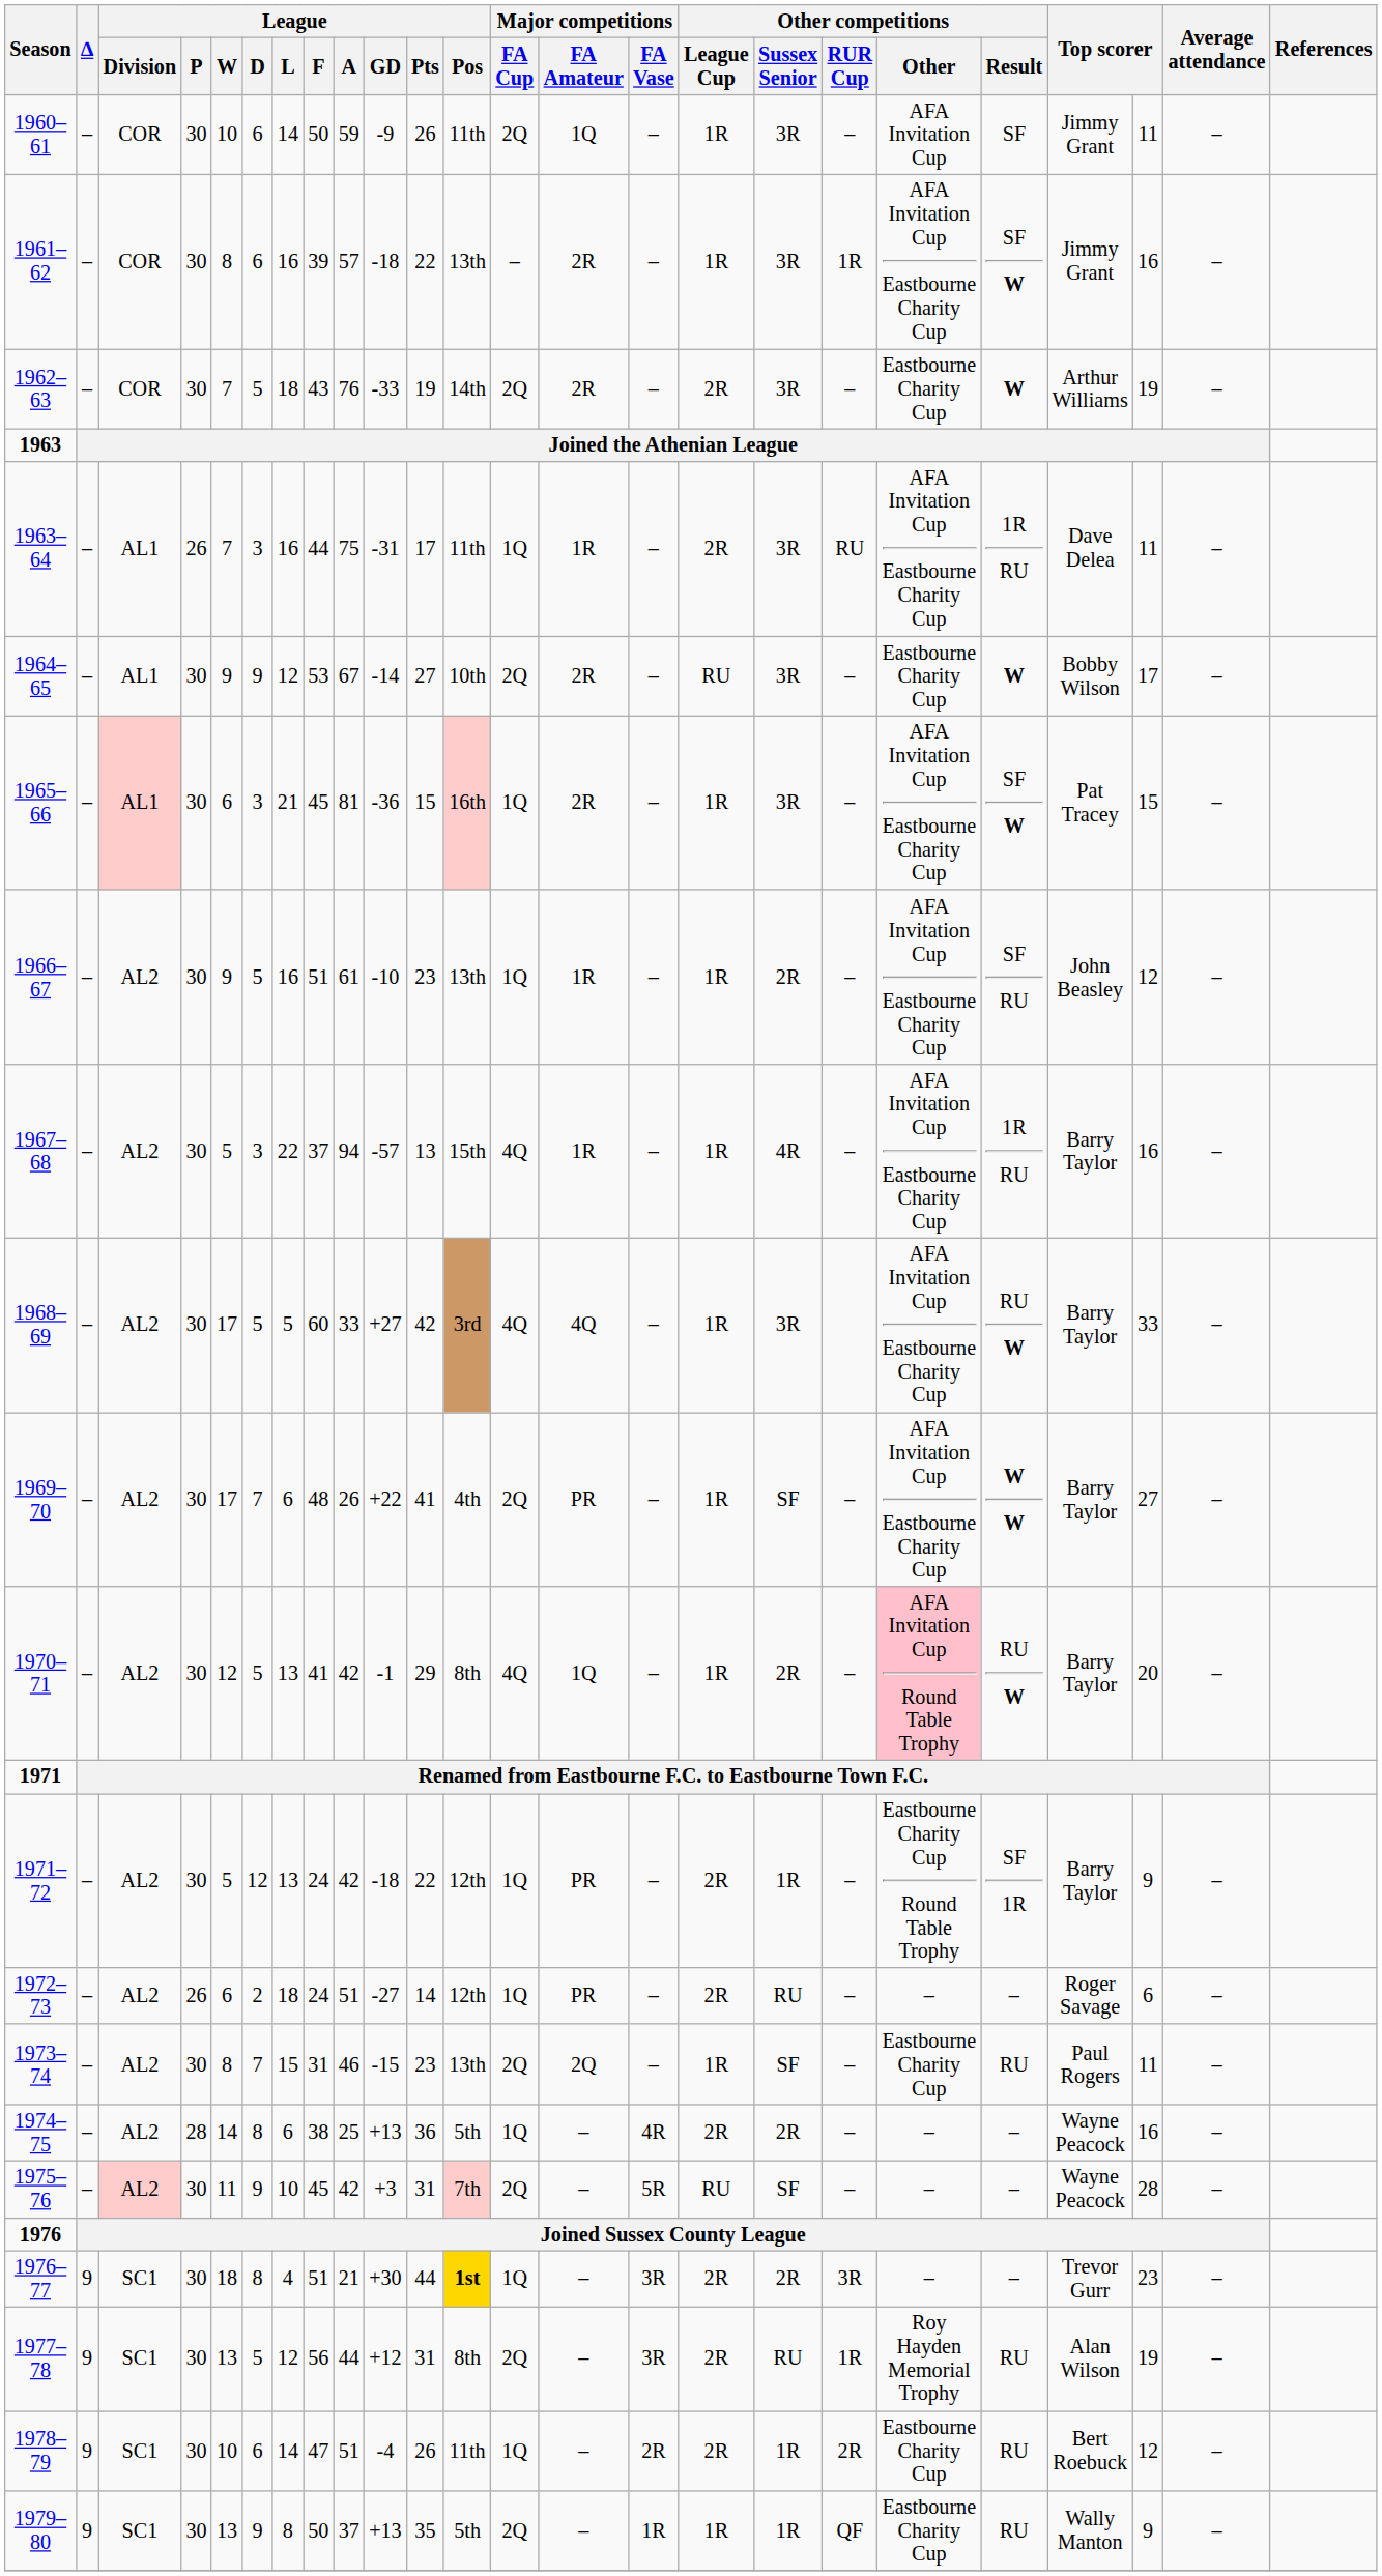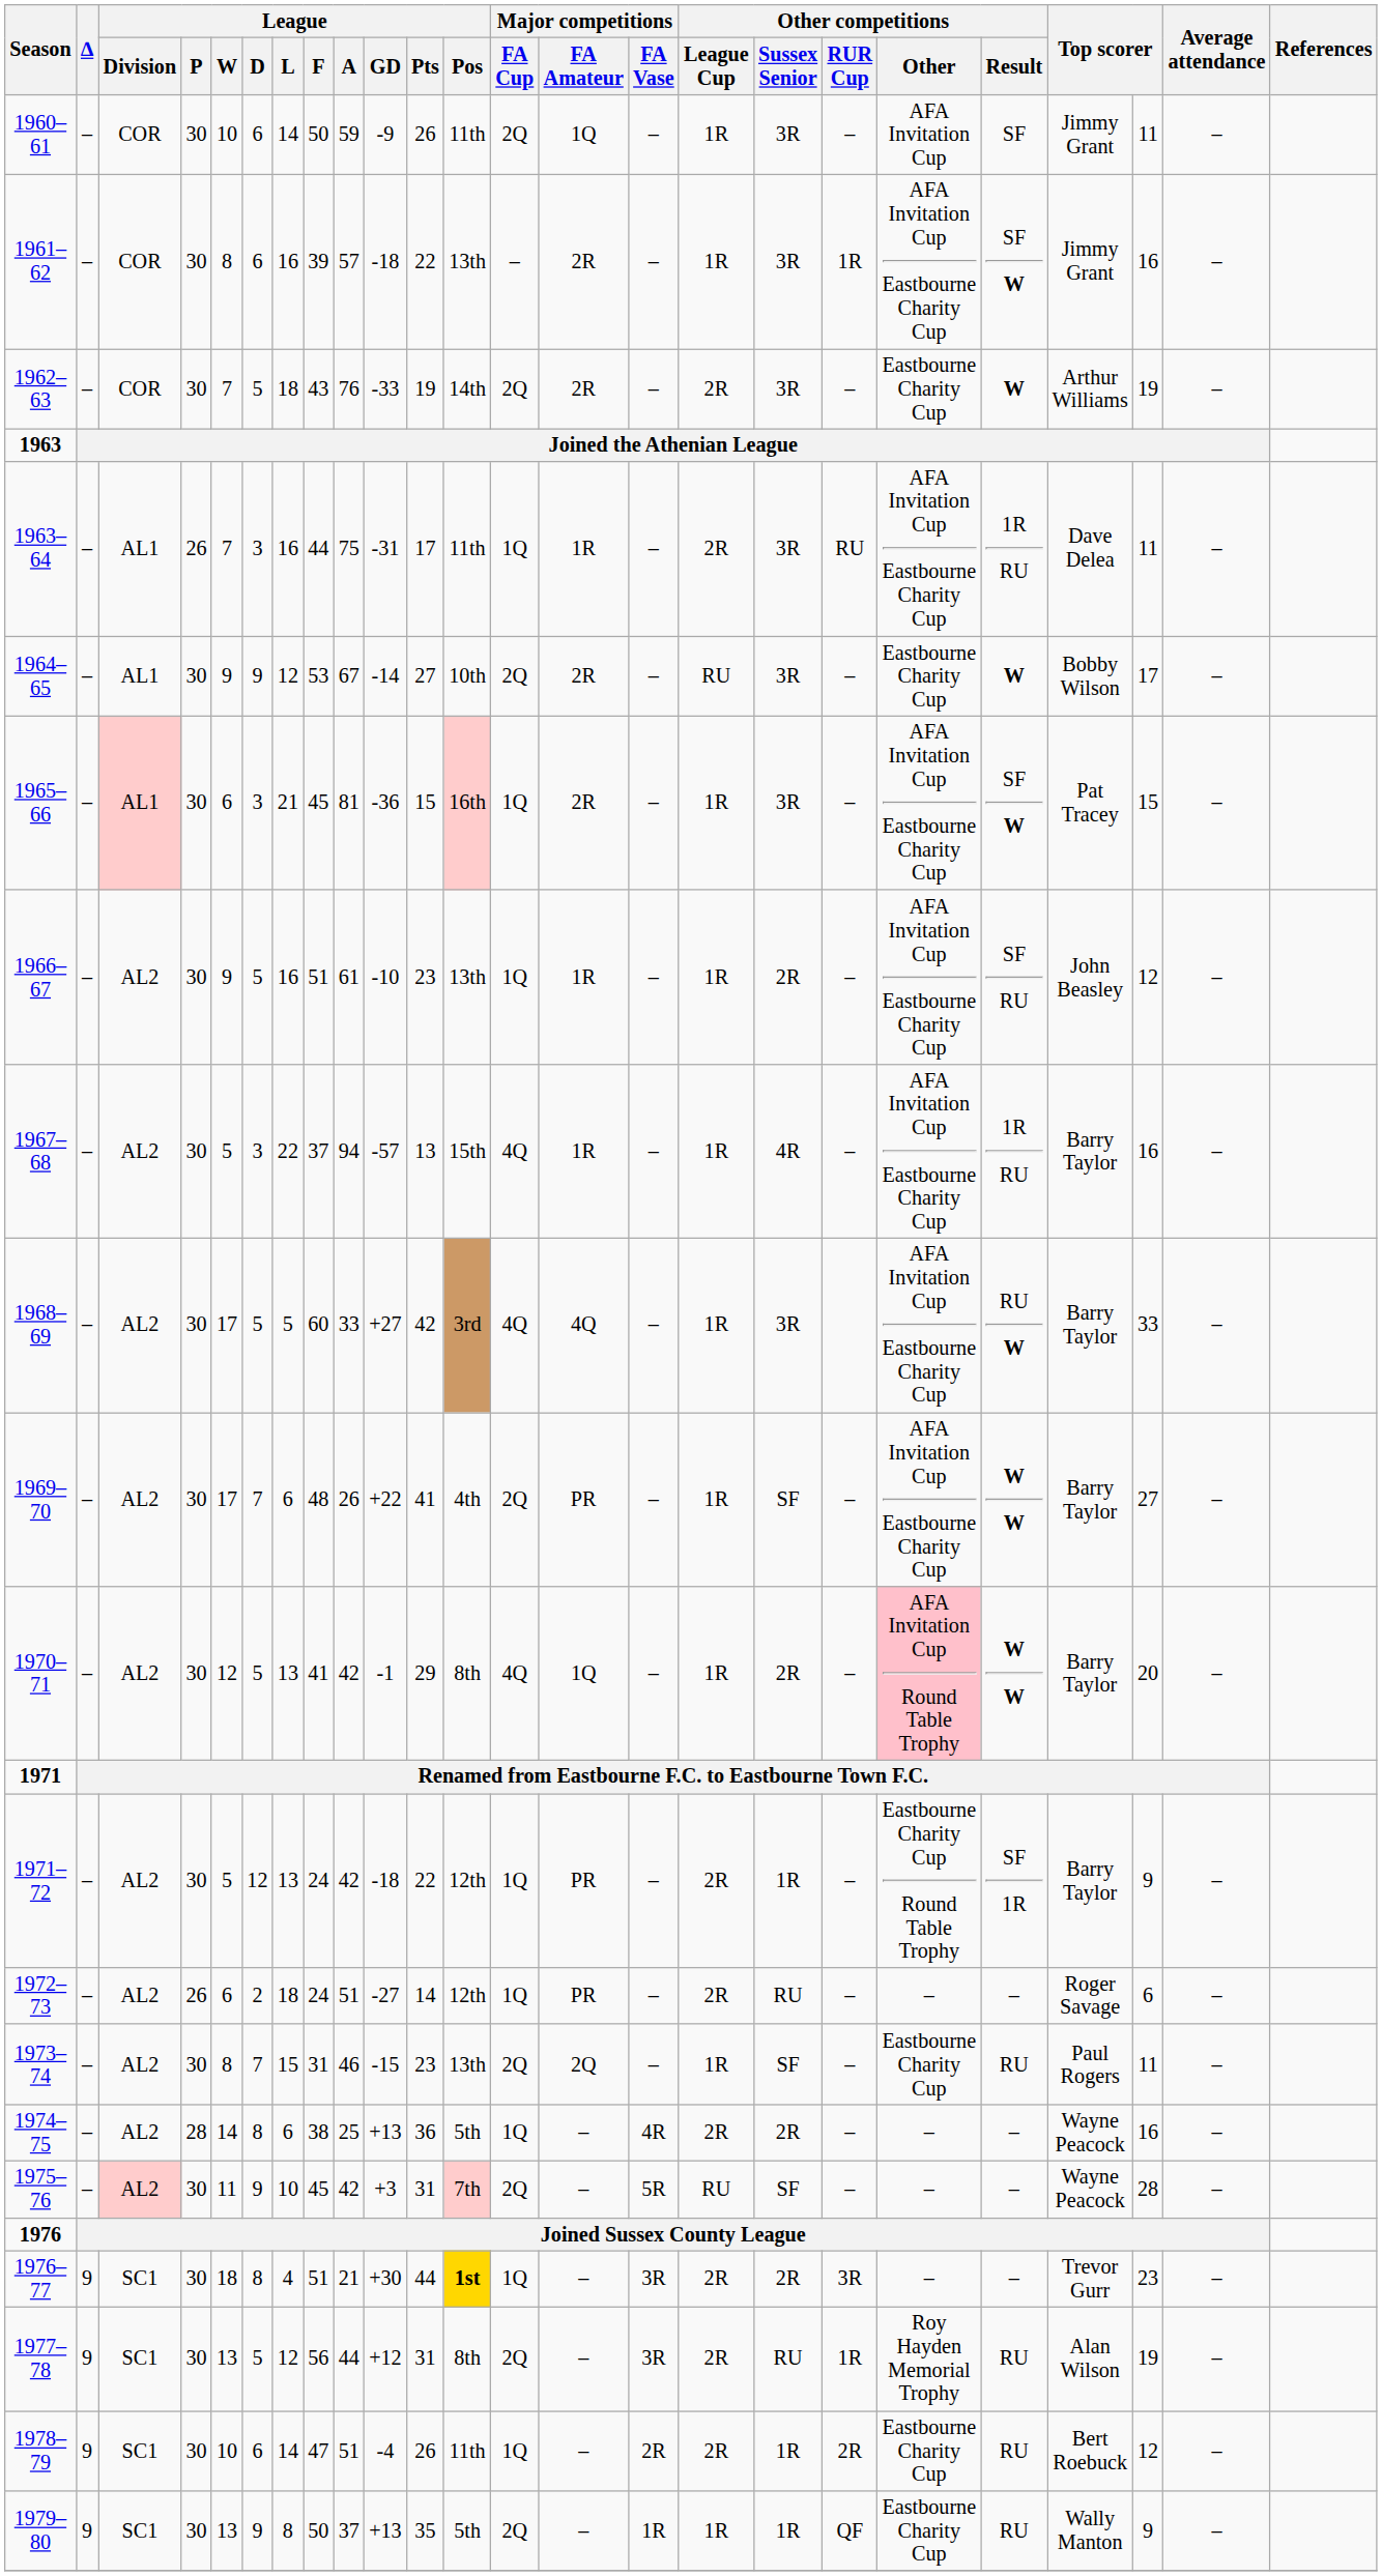 <table class="wikitable" style="text-align: center">
 <tr>
 <th rowspan=2>Season</th>
 <th rowspan=2><a href='#'>∆</a></th>
 <th colspan=10>League</th>
 <th colspan=3>Major competitions</th>
 <th colspan=5>Other competitions</th>
 <th colspan=2 rowspan=2>Top scorer</th>
 <th rowspan=2>Average<br>attendance</th>
 <th rowspan=2>References</th>
 </tr>
 <tr>
 <th>Division</th>
 <th>P</th>
 <th>W</th>
 <th>D</th>
 <th>L</th>
 <th>F</th>
 <th>A</th>
 <th>GD</th>
 <th>Pts</th>
 <th>Pos</th>
 <th><a href='#'>FA Cup</a></th>
 <th><a href='#'>FA Amateur</a></th>
 <th><a href='#'>FA Vase</a></th>
 <th>League Cup</th>
 <th><a href='#'>Sussex Senior</a></th>
 <th><a href='#'>RUR Cup</a></th>
 <th>Other</th>
 <th>Result</th>
 </tr>
 <tr>
 <td><a href='#'>1960–61</a></td>
 <td>–</td>
 <td>COR</td>
 <td>30</td>
 <td>10</td>
 <td>6</td>
 <td>14</td>
 <td>50</td>
 <td>59</td>
 <td>-9</td>
 <td>26</td>
 <td>11th</td>
 <td>2Q</td>
 <td>1Q</td>
 <td>–</td>
 <td>1R</td>
 <td>3R</td>
 <td>–</td>
 <td> AFA Invitation Cup</td>
 <td> SF</td>
 <td>Jimmy Grant</td>
 <td>11</td>
 <td>–</td>
 <td></td>
 </tr>
 <tr>
 <td><a href='#'>1961–62</a></td>
 <td>–</td>
 <td>COR</td>
 <td>30</td>
 <td>8</td>
 <td>6</td>
 <td>16</td>
 <td>39</td>
 <td>57</td>
 <td>-18</td>
 <td>22</td>
 <td>13th</td>
 <td>–</td>
 <td>2R</td>
 <td>–</td>
 <td>1R</td>
 <td>3R</td>
 <td>1R</td>
 <td> AFA Invitation Cup<hr>Eastbourne Charity Cup</td>
 <td> SF<hr><div><strong>W</strong></div></td>
 <td>Jimmy Grant</td>
 <td>16</td>
 <td>–</td>
 <td></td>
 </tr>
 <tr>
 <td><a href='#'>1962–63</a></td>
 <td>–</td>
 <td>COR</td>
 <td>30</td>
 <td>7</td>
 <td>5</td>
 <td>18</td>
 <td>43</td>
 <td>76</td>
 <td>-33</td>
 <td>19</td>
 <td>14th</td>
 <td>2Q</td>
 <td>2R</td>
 <td>–</td>
 <td>2R</td>
 <td>3R</td>
 <td>–</td>
 <td> Eastbourne Charity Cup</td>
 <td> <div><strong>W</strong></div></td>
 <td>Arthur Williams</td>
 <td>19</td>
 <td>–</td>
 <td></td>
 </tr>
 <tr>
 <td><strong>1963</strong></td>
 <th colspan=22>Joined the Athenian League</th>
 </tr>
 <tr>
 <td><a href='#'>1963–64</a></td>
 <td>–</td>
 <td>AL1</td>
 <td>26</td>
 <td>7</td>
 <td>3</td>
 <td>16</td>
 <td>44</td>
 <td>75</td>
 <td>-31</td>
 <td>17</td>
 <td>11th</td>
 <td>1Q</td>
 <td>1R</td>
 <td>–</td>
 <td>2R</td>
 <td>3R</td>
 <td><div>RU</div></td>
 <td> AFA Invitation Cup<hr>Eastbourne Charity Cup</td>
 <td> 1R<hr><div>RU</div></td>
 <td>Dave Delea</td>
 <td>11</td>
 <td>–</td>
 <td></td>
 </tr>
 <tr>
 <td><a href='#'>1964–65</a></td>
 <td>–</td>
 <td>AL1</td>
 <td>30</td>
 <td>9</td>
 <td>9</td>
 <td>12</td>
 <td>53</td>
 <td>67</td>
 <td>-14</td>
 <td>27</td>
 <td>10th</td>
 <td>2Q</td>
 <td>2R</td>
 <td>–</td>
 <td><div>RU</div></td>
 <td>3R</td>
 <td>–</td>
 <td> Eastbourne Charity Cup</td>
 <td> <div><strong>W</strong></div></td>
 <td>Bobby Wilson</td>
 <td>17</td>
 <td>–</td>
 <td></td>
 </tr>
 <tr>
 <td><a href='#'>1965–66</a></td>
 <td>–</td>
 <td bgcolor=#FFCCCC>AL1 </td>
 <td>30</td>
 <td>6</td>
 <td>3</td>
 <td>21</td>
 <td>45</td>
 <td>81</td>
 <td>-36</td>
 <td>15</td>
 <td bgcolor=#FFCCCC>16th</td>
 <td>1Q</td>
 <td>2R</td>
 <td>–</td>
 <td>1R</td>
 <td>3R</td>
 <td>–</td>
 <td> AFA Invitation Cup<hr>Eastbourne Charity Cup</td>
 <td> SF<hr><div><strong>W</strong></div></td>
 <td>Pat Tracey</td>
 <td>15</td>
 <td>–</td>
 <td></td>
 </tr>
 <tr>
 <td><a href='#'>1966–67</a></td>
 <td>–</td>
 <td>AL2</td>
 <td>30</td>
 <td>9</td>
 <td>5</td>
 <td>16</td>
 <td>51</td>
 <td>61</td>
 <td>-10</td>
 <td>23</td>
 <td>13th</td>
 <td>1Q</td>
 <td>1R</td>
 <td>–</td>
 <td>1R</td>
 <td>2R</td>
 <td>–</td>
 <td> AFA Invitation Cup<hr>Eastbourne Charity Cup</td>
 <td> SF<hr><div>RU</div></td>
 <td>John Beasley</td>
 <td>12</td>
 <td>–</td>
 <td></td>
 </tr>
 <tr>
 <td><a href='#'>1967–68</a></td>
 <td>–</td>
 <td>AL2</td>
 <td>30</td>
 <td>5</td>
 <td>3</td>
 <td>22</td>
 <td>37</td>
 <td>94</td>
 <td>-57</td>
 <td>13</td>
 <td>15th</td>
 <td>4Q</td>
 <td>1R</td>
 <td>–</td>
 <td>1R</td>
 <td>4R</td>
 <td>–</td>
 <td> AFA Invitation Cup<hr>Eastbourne Charity Cup</td>
 <td> 1R<hr><div>RU</div></td>
 <td>Barry Taylor</td>
 <td>16</td>
 <td>–</td>
 <td></td>
 </tr>
 <tr>
 <td><a href='#'>1968–69</a></td>
 <td>–</td>
 <td>AL2</td>
 <td>30</td>
 <td>17</td>
 <td>5</td>
 <td>5</td>
 <td>60</td>
 <td>33</td>
 <td>+27</td>
 <td>42</td>
 <td bgcolor=#CC9966>3rd</td>
 <td>4Q</td>
 <td>4Q</td>
 <td>–</td>
 <td>1R</td>
 <td>3R</td>
 <td></td>
 <td> AFA Invitation Cup<hr>Eastbourne Charity Cup</td>
 <td> <div>RU</div><hr><div><strong>W</strong></div></td>
 <td>Barry Taylor</td>
 <td>33</td>
 <td>–</td>
 <td></td>
 </tr>
 <tr>
 <td><a href='#'>1969–70</a></td>
 <td>–</td>
 <td>AL2</td>
 <td>30</td>
 <td>17</td>
 <td>7</td>
 <td>6</td>
 <td>48</td>
 <td>26</td>
 <td>+22</td>
 <td>41</td>
 <td>4th</td>
 <td>2Q</td>
 <td>PR</td>
 <td>–</td>
 <td>1R</td>
 <td>SF</td>
 <td>–</td>
 <td> AFA Invitation Cup<hr>Eastbourne Charity Cup</td>
 <td> <div><strong>W</strong></div><hr><div><strong>W</strong></div></td>
 <td>Barry Taylor</td>
 <td>27</td>
 <td>–</td>
 <td></td>
 </tr>
 <tr>
 <td><a href='#'>1970–71</a></td>
 <td>–</td>
 <td>AL2</td>
 <td>30</td>
 <td>12</td>
 <td>5</td>
 <td>13</td>
 <td>41</td>
 <td>42</td>
 <td>-1</td>
 <td>29</td>
 <td>8th</td>
 <td>4Q</td>
 <td>1Q</td>
 <td>–</td>
 <td>1R</td>
 <td>2R</td>
 <td>–</td>
 <td style="background: pink;"> AFA Invitation Cup<hr>Round Table Trophy</td>
-<td> <div>RU</div><hr><div><strong>W</strong></div></td>
+<td> <div><strong>W</strong></div><hr><div><strong>W</strong></div></td>
 <td>Barry Taylor</td>
 <td>20</td>
 <td>–</td>
 <td></td>
 </tr>
 <tr>
 <td><strong>1971</strong></td>
 <th colspan=22>Renamed from Eastbourne F.C. to Eastbourne Town F.C.</th>
 </tr>
 <tr>
 <td><a href='#'>1971–72</a></td>
 <td>–</td>
 <td>AL2</td>
 <td>30</td>
 <td>5</td>
 <td>12</td>
 <td>13</td>
 <td>24</td>
 <td>42</td>
 <td>-18</td>
 <td>22</td>
 <td>12th</td>
 <td>1Q</td>
 <td>PR</td>
 <td>–</td>
 <td>2R</td>
 <td>1R</td>
 <td>–</td>
 <td> Eastbourne Charity Cup<hr>Round Table Trophy</td>
 <td> SF<hr>1R</td>
 <td>Barry Taylor</td>
 <td>9</td>
 <td>–</td>
 <td></td>
 </tr>
 <tr>
 <td><a href='#'>1972–73</a></td>
 <td>–</td>
 <td>AL2</td>
 <td>26</td>
 <td>6</td>
 <td>2</td>
 <td>18</td>
 <td>24</td>
 <td>51</td>
 <td>-27</td>
 <td>14</td>
 <td>12th</td>
 <td>1Q</td>
 <td>PR</td>
 <td>–</td>
 <td>2R</td>
 <td><div>RU</div></td>
 <td>–</td>
 <td> –</td>
 <td> –</td>
 <td>Roger Savage</td>
 <td>6</td>
 <td>–</td>
 <td></td>
 </tr>
 <tr>
 <td><a href='#'>1973–74</a></td>
 <td>–</td>
 <td>AL2</td>
 <td>30</td>
 <td>8</td>
 <td>7</td>
 <td>15</td>
 <td>31</td>
 <td>46</td>
 <td>-15</td>
 <td>23</td>
 <td>13th</td>
 <td>2Q</td>
 <td>2Q</td>
 <td>–</td>
 <td>1R</td>
 <td>SF</td>
 <td>–</td>
 <td> Eastbourne Charity Cup</td>
 <td> <div>RU</div></td>
 <td>Paul Rogers</td>
 <td>11</td>
 <td>–</td>
 <td></td>
 </tr>
 <tr>
 <td><a href='#'>1974–75</a></td>
 <td>–</td>
 <td>AL2</td>
 <td>28</td>
 <td>14</td>
 <td>8</td>
 <td>6</td>
 <td>38</td>
 <td>25</td>
 <td>+13</td>
 <td>36</td>
 <td>5th</td>
 <td>1Q</td>
 <td>–</td>
 <td>4R</td>
 <td>2R</td>
 <td>2R</td>
 <td>–</td>
 <td> –</td>
 <td> –</td>
 <td>Wayne Peacock</td>
 <td>16</td>
 <td>–</td>
 <td></td>
 </tr>
 <tr>
 <td><a href='#'>1975–76</a></td>
 <td>–</td>
 <td bgcolor=#FFCCCC>AL2 </td>
 <td>30</td>
 <td>11</td>
 <td>9</td>
 <td>10</td>
 <td>45</td>
 <td>42</td>
 <td>+3</td>
 <td>31</td>
 <td bgcolor=#FFCCCC>7th</td>
 <td>2Q</td>
 <td>–</td>
 <td>5R</td>
 <td><div>RU</div></td>
 <td>SF</td>
 <td>–</td>
 <td> –</td>
 <td> –</td>
 <td>Wayne Peacock</td>
 <td>28</td>
 <td>–</td>
 <td></td>
 </tr>
 <tr>
 <td><strong>1976</strong></td>
 <th colspan=22>Joined Sussex County League</th>
 </tr>
 <tr>
 <td><a href='#'>1976–77</a></td>
 <td>9</td>
 <td>SC1</td>
 <td>30</td>
 <td>18</td>
 <td>8</td>
 <td>4</td>
 <td>51</td>
 <td>21</td>
 <td>+30</td>
 <td>44</td>
 <td bgcolor=gold><strong>1st</strong></td>
 <td>1Q</td>
 <td>–</td>
 <td>3R</td>
 <td>2R</td>
 <td>2R</td>
 <td>3R</td>
 <td> –</td>
 <td> –</td>
 <td>Trevor Gurr</td>
 <td>23</td>
 <td>–</td>
 <td></td>
 </tr>
 <tr>
 <td><a href='#'>1977–78</a></td>
 <td>9</td>
 <td>SC1</td>
 <td>30</td>
 <td>13</td>
 <td>5</td>
 <td>12</td>
 <td>56</td>
 <td>44</td>
 <td>+12</td>
 <td>31</td>
 <td>8th</td>
 <td>2Q</td>
 <td>–</td>
 <td>3R</td>
 <td>2R</td>
 <td><div>RU</div></td>
 <td>1R</td>
 <td> Roy Hayden Memorial Trophy</td>
 <td> <div>RU</div></td>
 <td>Alan Wilson</td>
 <td>19</td>
 <td>–</td>
 <td></td>
 </tr>
 <tr>
 <td><a href='#'>1978–79</a></td>
 <td>9</td>
 <td>SC1</td>
 <td>30</td>
 <td>10</td>
 <td>6</td>
 <td>14</td>
 <td>47</td>
 <td>51</td>
 <td>-4</td>
 <td>26</td>
 <td>11th</td>
 <td>1Q</td>
 <td>–</td>
 <td>2R</td>
 <td>2R</td>
 <td>1R</td>
 <td>2R</td>
 <td> Eastbourne Charity Cup</td>
 <td> <div>RU</div></td>
 <td>Bert Roebuck</td>
 <td>12</td>
 <td>–</td>
 <td></td>
 </tr>
 <tr>
 <td><a href='#'>1979–80</a></td>
 <td>9</td>
 <td>SC1</td>
 <td>30</td>
 <td>13</td>
 <td>9</td>
 <td>8</td>
 <td>50</td>
 <td>37</td>
 <td>+13</td>
 <td>35</td>
 <td>5th</td>
 <td>2Q</td>
 <td>–</td>
 <td>1R</td>
 <td>1R</td>
 <td>1R</td>
 <td>QF</td>
 <td> Eastbourne Charity Cup</td>
 <td> <div>RU</div></td>
 <td>Wally Manton</td>
 <td>9</td>
 <td>–</td>
 <td></td>
 </tr>
 <tr>
 </tr>
 </table>
